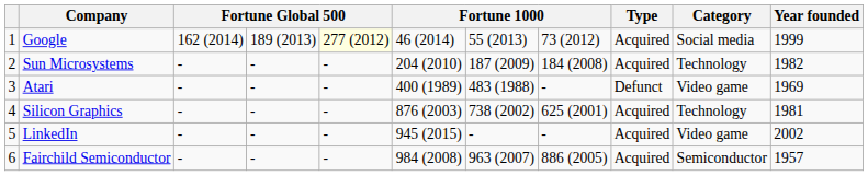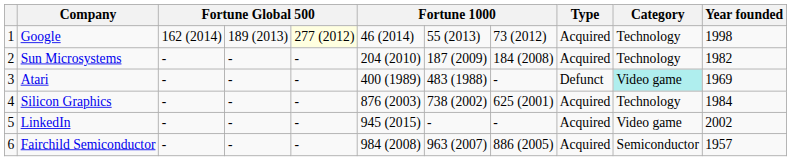 <table class="wikitable sortable">
 <tr>
 <th></th>
 <th>Company</th>
 <th colspan="3">Fortune Global 500</th>
 <th colspan="3">Fortune 1000</th>
 <th>Type</th>
 <th>Category</th>
 <th>Year founded</th>
 </tr>
 <tr>
 <td>1</td>
 <td><a href='#'>Google</a></td>
 <td>162 (2014)</td>
 <td>189 (2013)</td>
 <td style="background: lightyellow;">277 (2012)</td>
 <td>46 (2014)</td>
 <td>55 (2013)</td>
 <td>73 (2012)</td>
 <td>Acquired</td>
-<td>Social media</td>
-<td>1999</td>
+<td>Technology</td>
+<td>1998</td>
 </tr>
 <tr>
 <td>2</td>
 <td><a href='#'>Sun Microsystems</a></td>
 <td>-</td>
 <td>-</td>
 <td>-</td>
 <td>204 (2010)</td>
 <td>187 (2009)</td>
 <td>184 (2008)</td>
 <td>Acquired</td>
 <td>Technology</td>
 <td>1982</td>
 </tr>
 <tr>
 <td>3</td>
 <td><a href='#'>Atari</a></td>
 <td>-</td>
 <td>-</td>
 <td>-</td>
 <td>400 (1989)</td>
 <td>483 (1988)</td>
 <td>-</td>
 <td>Defunct</td>
-<td>Video game</td>
+<td style="background: paleturquoise;">Video game</td>
 <td>1969</td>
 </tr>
 <tr>
 <td>4</td>
 <td><a href='#'>Silicon Graphics</a></td>
 <td>-</td>
 <td>-</td>
 <td>-</td>
 <td>876 (2003)</td>
 <td>738 (2002)</td>
 <td>625 (2001)</td>
 <td>Acquired</td>
 <td>Technology</td>
-<td>1981</td>
+<td>1984</td>
 </tr>
 <tr>
 <td>5</td>
 <td><a href='#'>LinkedIn</a></td>
 <td>-</td>
 <td>-</td>
 <td>-</td>
 <td>945 (2015)</td>
 <td>-</td>
 <td>-</td>
 <td>Acquired</td>
 <td>Video game</td>
 <td>2002</td>
 </tr>
 <tr>
 <td>6</td>
 <td><a href='#'>Fairchild Semiconductor</a></td>
 <td>-</td>
 <td>-</td>
 <td>-</td>
 <td>984 (2008)</td>
 <td>963 (2007)</td>
 <td>886 (2005)</td>
 <td>Acquired</td>
 <td>Semiconductor</td>
 <td>1957</td>
 </tr>
 </table>
